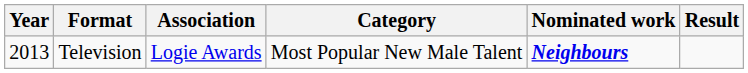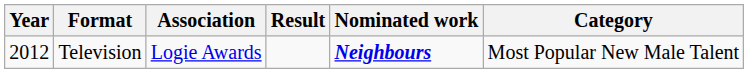 <table class="wikitable sortable">
 <tr>
 <th>Year</th>
 <th>Format</th>
 <th>Association</th>
+<th>Result</th>
+<th>Nominated work</th>
 <th>Category</th>
-<th>Nominated work</th>
-<th>Result</th>
 </tr>
 <tr>
-<td>2013</td>
+<td>2012</td>
 <td>Television</td>
 <td><a href='#'>Logie Awards</a></td>
+<td></td>
+<td><strong><em><a href='#'>Neighbours</a></em></strong></td>
 <td>Most Popular New Male Talent</td>
-<td><strong><em><a href='#'>Neighbours</a></em></strong></td>
-<td></td>
 </tr>
 </table>
